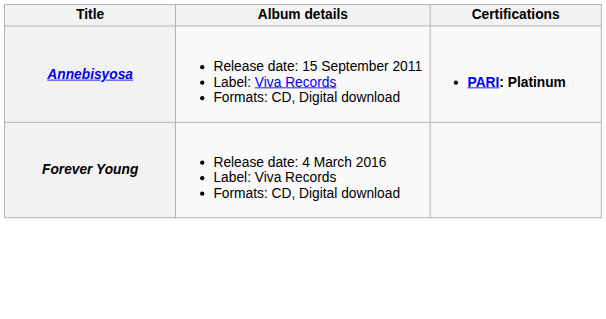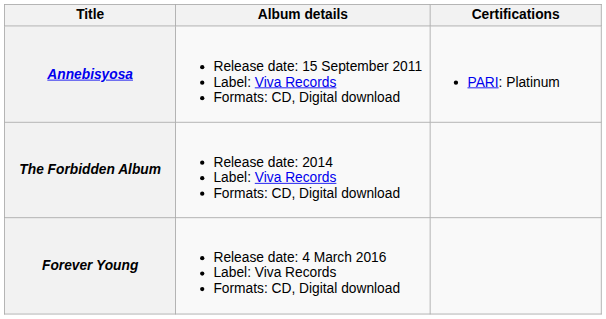 <table class="wikitable plainrowheaders">
 <tr>
 <th style="width:12em;">Title</th>
 <th style="width:18em;">Album details</th>
 <th style="width:12em;">Certifications</th>
 </tr>
 <tr>
 <th scope="row"><em><a href='#'>Annebisyosa</a> </em></th>
 <td><br><ul><li>Release date: 15 September 2011</li><li>Label: <a href='#'>Viva Records</a></li><li>Formats: CD, Digital download</li></ul></td>
-<td><strong><br><ul><li><a href='#'>PARI</a>: Platinum</li></ul></strong></td>
+<td><br><ul><li><a href='#'>PARI</a>: Platinum</li></ul></td>
+</tr>
+<tr>
+<th scope="row"><em>The Forbidden Album</em></th>
+<td><br><ul><li>Release date: 2014</li><li>Label: <a href='#'>Viva Records</a></li><li>Formats: CD, Digital download</li></ul></td>
+<td></td>
 </tr>
 <tr>
 <th scope="row"><em>Forever Young</em></th>
 <td><br><ul><li>Release date: 4 March 2016</li><li>Label: Viva Records</li><li>Formats: CD, Digital download</li></ul></td>
 <td></td>
 </tr>
 </table>
